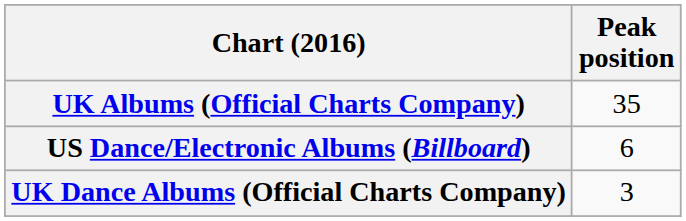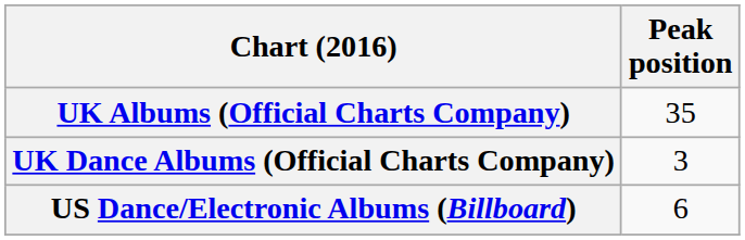 <table class="wikitable sortable plainrowheaders" style="text-align:center">
 <tr>
 <th scope="col">Chart (2016)</th>
 <th scope="col">Peak<br>position</th>
 </tr>
 <tr>
 <th scope="row"><a href='#'>UK Albums</a> (<a href='#'>Official Charts Company</a>)</th>
 <td>35</td>
 </tr>
 <tr>
+<th scope="row"><a href='#'>UK Dance Albums</a> (Official Charts Company)</th>
+<td>3</td>
+</tr>
+<tr>
 <th scope="row">US <a href='#'>Dance/Electronic Albums</a> (<em><a href='#'>Billboard</a></em>)</th>
 <td>6</td>
 </tr>
-<tr>
-<th scope="row"><a href='#'>UK Dance Albums</a> (Official Charts Company)</th>
-<td>3</td>
-</tr>
 </table>
